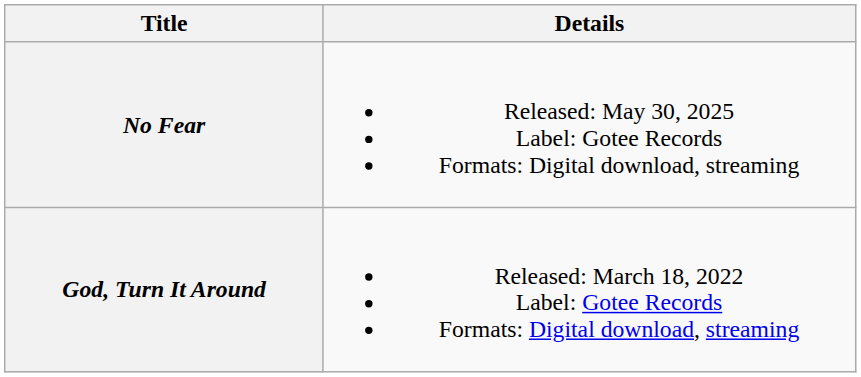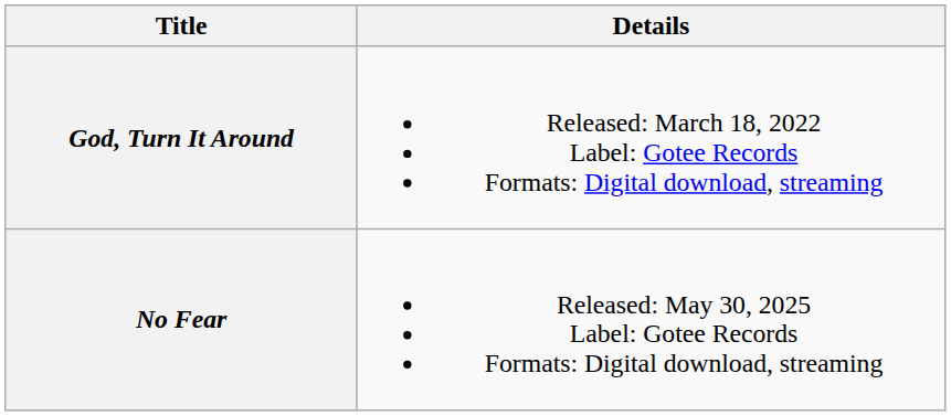 <table class="wikitable plainrowheaders" style="text-align:center;">
 <tr>
 <th scope="col" style="width:13em;">Title</th>
 <th scope="col" style="width:22em;">Details</th>
 </tr>
 <tr>
+<th scope="row"><em>God, Turn It Around</em></th>
+<td><br><ul><li>Released: March 18, 2022</li><li>Label: <a href='#'>Gotee Records</a></li><li>Formats: <a href='#'>Digital download</a>, <a href='#'>streaming</a></li></ul></td>
+</tr>
+<tr>
 <th scope="row"><em>No Fear</em></th>
 <td><br><ul><li>Released: May 30, 2025</li><li>Label: Gotee Records</li><li>Formats: Digital download, streaming</li></ul></td>
 </tr>
-<tr>
-<th scope="row"><em>God, Turn It Around</em></th>
-<td><br><ul><li>Released: March 18, 2022</li><li>Label: <a href='#'>Gotee Records</a></li><li>Formats: <a href='#'>Digital download</a>, <a href='#'>streaming</a></li></ul></td>
-</tr>
 </table>
